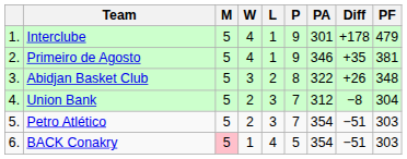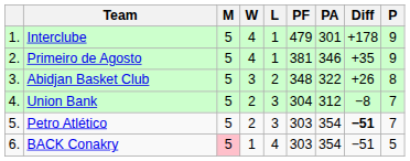 <table class="wikitable" style="text-align:center">
 <tr>
 <th width=15></th>
 <th width=220>Team</th>
 <th width=20>M</th>
 <th width=20>W</th>
 <th width=20>L</th>
-<th width=20>P</th>
+<th width=20>PF</th>
 <th width=20>PA</th>
 <th width=30>Diff</th>
-<th width=20>PF</th>
+<th width=20>P</th>
 </tr>
 <tr style="background: #ccffcc;">
 <td>1.</td>
 <td align=left> <a href='#'>Interclube</a></td>
 <td>5</td>
 <td>4</td>
 <td>1</td>
-<td>9</td>
+<td>479</td>
 <td>301</td>
 <td>+178</td>
-<td>479</td>
+<td>9</td>
 </tr>
 <tr style="background: #ccffcc;">
 <td>2.</td>
 <td align=left> <a href='#'>Primeiro de Agosto</a></td>
 <td>5</td>
 <td>4</td>
 <td>1</td>
-<td>9</td>
+<td>381</td>
 <td>346</td>
 <td>+35</td>
-<td>381</td>
+<td>9</td>
 </tr>
 <tr style="background: #ccffcc;">
 <td>3.</td>
 <td align=left> <a href='#'>Abidjan Basket Club</a></td>
 <td>5</td>
 <td>3</td>
 <td>2</td>
-<td>8</td>
+<td>348</td>
 <td>322</td>
 <td>+26</td>
-<td>348</td>
+<td>8</td>
 </tr>
 <tr style="background: #ccffcc;">
 <td>4.</td>
 <td align=left> <a href='#'>Union Bank</a></td>
 <td>5</td>
 <td>2</td>
 <td>3</td>
-<td>7</td>
+<td>304</td>
 <td>312</td>
 <td>−8</td>
-<td>304</td>
+<td>7</td>
 </tr>
 <tr>
 <td>5.</td>
 <td align=left> <a href='#'>Petro Atlético</a></td>
 <td>5</td>
 <td>2</td>
 <td>3</td>
+<td>303</td>
+<td>354</td>
+<td><strong>−51</strong></td>
 <td>7</td>
-<td>354</td>
-<td>−51</td>
-<td>303</td>
 </tr>
 <tr>
 <td>6.</td>
 <td align=left> <a href='#'>BACK Conakry</a></td>
 <td style="background: pink;">5</td>
 <td>1</td>
 <td>4</td>
-<td>5</td>
+<td>303</td>
 <td>354</td>
 <td>−51</td>
-<td>303</td>
+<td>5</td>
 </tr>
 </table>
